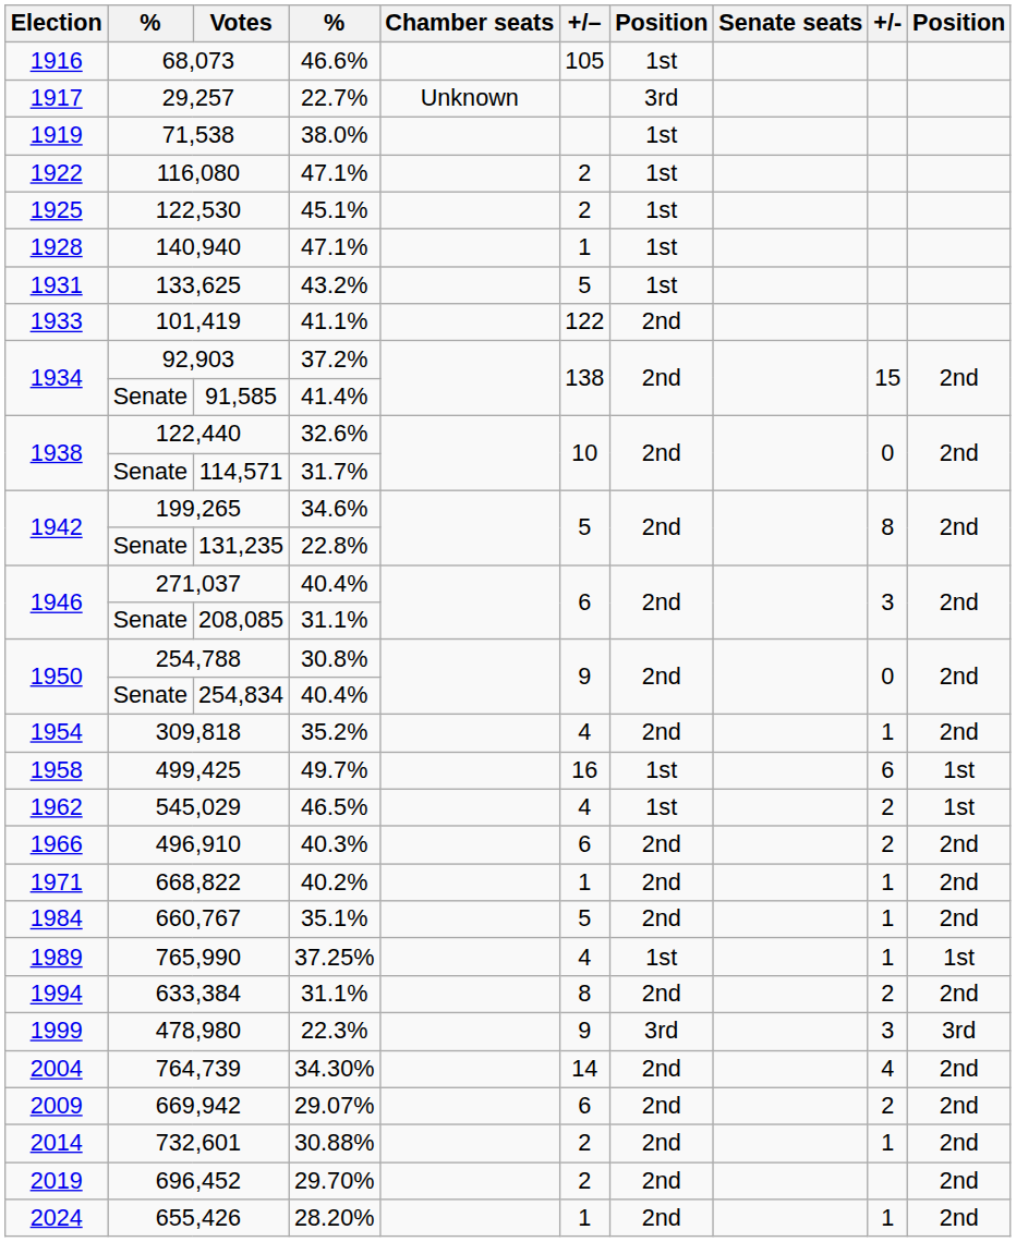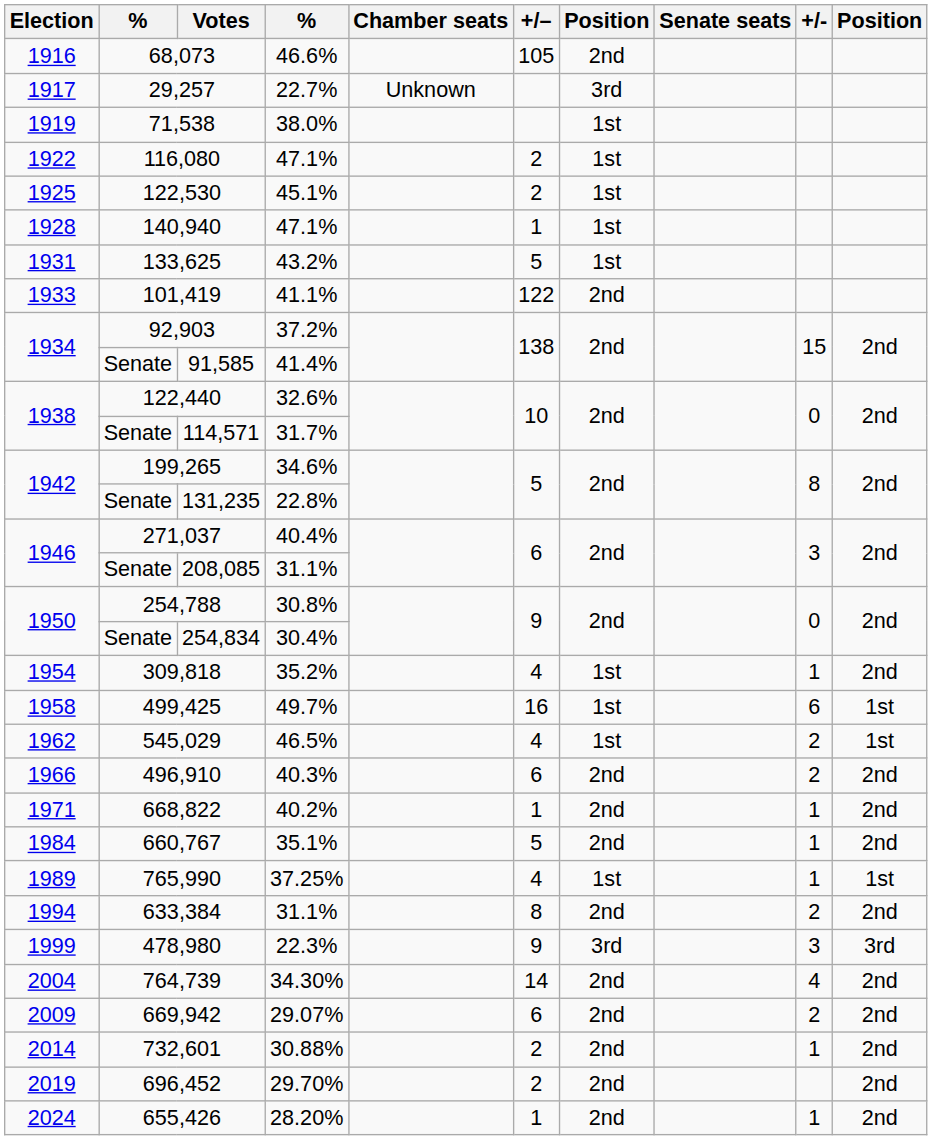 <table class="wikitable" style="text-align:center">
 <tr>
 <th><strong>Election</strong></th>
 <th><strong>%</strong></th>
 <th><strong>Votes</strong></th>
 <th><strong>%</strong></th>
 <th><strong>Chamber seats</strong></th>
 <th>+/–</th>
 <th>Position</th>
 <th>Senate seats</th>
 <th>+/-</th>
 <th>Position</th>
 </tr>
 <tr>
 <td><a href='#'>1916</a></td>
 <td colspan="2">68,073</td>
 <td>46.6%</td>
 <td></td>
 <td> 105</td>
-<td> 1st</td>
+<td> 2nd</td>
 <td></td>
 <td></td>
 <td></td>
 </tr>
 <tr>
 <td><a href='#'>1917</a></td>
 <td colspan="2">29,257</td>
 <td>22.7%</td>
 <td>Unknown</td>
 <td></td>
 <td> 3rd</td>
 <td></td>
 <td></td>
 <td></td>
 </tr>
 <tr>
 <td><a href='#'>1919</a></td>
 <td colspan="2">71,538</td>
 <td>38.0%</td>
 <td></td>
 <td></td>
 <td> 1st</td>
 <td></td>
 <td></td>
 <td></td>
 </tr>
 <tr>
 <td><a href='#'>1922</a></td>
 <td colspan="2">116,080</td>
 <td>47.1%</td>
 <td></td>
 <td> 2</td>
 <td> 1st</td>
 <td></td>
 <td></td>
 <td></td>
 </tr>
 <tr>
 <td><a href='#'>1925</a></td>
 <td colspan="2">122,530</td>
 <td>45.1%</td>
 <td></td>
 <td> 2</td>
 <td> 1st</td>
 <td></td>
 <td></td>
 <td></td>
 </tr>
 <tr>
 <td><a href='#'>1928</a></td>
 <td colspan="2">140,940</td>
 <td>47.1%</td>
 <td></td>
 <td> 1</td>
 <td> 1st</td>
 <td></td>
 <td></td>
 <td></td>
 </tr>
 <tr>
 <td><a href='#'>1931</a></td>
 <td colspan="2">133,625</td>
 <td>43.2%</td>
 <td></td>
 <td> 5</td>
 <td> 1st</td>
 <td></td>
 <td></td>
 <td></td>
 </tr>
 <tr>
 <td><a href='#'>1933</a></td>
 <td colspan="2">101,419</td>
 <td>41.1%</td>
 <td></td>
 <td> 122</td>
 <td> 2nd</td>
 <td></td>
 <td></td>
 <td></td>
 </tr>
 <tr>
 <td rowspan="2"><a href='#'>1934</a></td>
 <td colspan="2">92,903</td>
 <td>37.2%</td>
 <td rowspan="2"></td>
 <td rowspan="2"> 138</td>
 <td rowspan="2"> 2nd</td>
 <td rowspan="2"></td>
 <td rowspan="2"> 15</td>
 <td rowspan="2"> 2nd</td>
 </tr>
 <tr>
 <td>Senate</td>
 <td>91,585</td>
 <td>41.4%</td>
 </tr>
 <tr>
 <td rowspan="2"><a href='#'>1938</a></td>
 <td colspan="2">122,440</td>
 <td>32.6%</td>
 <td rowspan="2"></td>
 <td rowspan="2"> 10</td>
 <td rowspan="2"> 2nd</td>
 <td rowspan="2"></td>
 <td rowspan="2"> 0</td>
 <td rowspan="2"> 2nd</td>
 </tr>
 <tr>
 <td>Senate</td>
 <td>114,571</td>
 <td>31.7%</td>
 </tr>
 <tr>
 <td rowspan="2"><a href='#'>1942</a></td>
 <td colspan="2">199,265</td>
 <td>34.6%</td>
 <td rowspan="2"></td>
 <td rowspan="2"> 5</td>
 <td rowspan="2"> 2nd</td>
 <td rowspan="2"></td>
 <td rowspan="2"> 8</td>
 <td rowspan="2"> 2nd</td>
 </tr>
 <tr>
 <td>Senate</td>
 <td>131,235</td>
 <td>22.8%</td>
 </tr>
 <tr>
 <td rowspan="2"><a href='#'>1946</a></td>
 <td colspan="2">271,037</td>
 <td>40.4%</td>
 <td rowspan="2"></td>
 <td rowspan="2"> 6</td>
 <td rowspan="2"> 2nd</td>
 <td rowspan="2"></td>
 <td rowspan="2"> 3</td>
 <td rowspan="2"> 2nd</td>
 </tr>
 <tr>
 <td>Senate</td>
 <td>208,085</td>
 <td>31.1%</td>
 </tr>
 <tr>
 <td rowspan="2"><a href='#'>1950</a></td>
 <td colspan="2">254,788</td>
 <td>30.8%</td>
 <td rowspan="2"></td>
 <td rowspan="2"> 9</td>
 <td rowspan="2"> 2nd</td>
 <td rowspan="2"></td>
 <td rowspan="2"> 0</td>
 <td rowspan="2"> 2nd</td>
 </tr>
 <tr>
 <td>Senate</td>
 <td>254,834</td>
-<td>40.4%</td>
+<td>30.4%</td>
 </tr>
 <tr>
 <td><a href='#'>1954</a></td>
 <td colspan="2">309,818</td>
 <td>35.2%</td>
 <td></td>
 <td> 4</td>
-<td> 2nd</td>
+<td> 1st</td>
 <td></td>
 <td> 1</td>
 <td> 2nd</td>
 </tr>
 <tr>
 <td><a href='#'>1958</a></td>
 <td colspan="2">499,425</td>
 <td>49.7%</td>
 <td></td>
 <td> 16</td>
 <td> 1st</td>
 <td></td>
 <td> 6</td>
 <td> 1st</td>
 </tr>
 <tr>
 <td><a href='#'>1962</a></td>
 <td colspan="2">545,029</td>
 <td>46.5%</td>
 <td></td>
 <td> 4</td>
 <td> 1st</td>
 <td></td>
 <td> 2</td>
 <td> 1st</td>
 </tr>
 <tr>
 <td><a href='#'>1966</a></td>
 <td colspan="2">496,910</td>
 <td>40.3%</td>
 <td></td>
 <td> 6</td>
 <td> 2nd</td>
 <td></td>
 <td> 2</td>
 <td> 2nd</td>
 </tr>
 <tr>
 <td><a href='#'>1971</a></td>
 <td colspan="2">668,822</td>
 <td>40.2%</td>
 <td></td>
 <td> 1</td>
 <td> 2nd</td>
 <td></td>
 <td> 1</td>
 <td> 2nd</td>
 </tr>
 <tr>
 <td><a href='#'>1984</a></td>
 <td colspan="2">660,767</td>
 <td>35.1%</td>
 <td></td>
 <td> 5</td>
 <td> 2nd</td>
 <td></td>
 <td> 1</td>
 <td> 2nd</td>
 </tr>
 <tr>
 <td><a href='#'>1989</a></td>
 <td colspan="2">765,990</td>
 <td>37.25%</td>
 <td></td>
 <td> 4</td>
 <td> 1st</td>
 <td></td>
 <td> 1</td>
 <td> 1st</td>
 </tr>
 <tr>
 <td><a href='#'>1994</a></td>
 <td colspan="2">633,384</td>
 <td>31.1%</td>
 <td></td>
 <td> 8</td>
 <td> 2nd</td>
 <td></td>
 <td> 2</td>
 <td> 2nd</td>
 </tr>
 <tr>
 <td><a href='#'>1999</a></td>
 <td colspan="2">478,980</td>
 <td>22.3%</td>
 <td></td>
 <td> 9</td>
 <td> 3rd</td>
 <td></td>
 <td> 3</td>
 <td> 3rd</td>
 </tr>
 <tr>
 <td><a href='#'>2004</a></td>
 <td colspan="2">764,739</td>
 <td>34.30%</td>
 <td></td>
 <td> 14</td>
 <td> 2nd</td>
 <td></td>
 <td> 4</td>
 <td> 2nd</td>
 </tr>
 <tr>
 <td><a href='#'>2009</a></td>
 <td colspan="2">669,942</td>
 <td>29.07%</td>
 <td></td>
 <td> 6</td>
 <td> 2nd</td>
 <td></td>
 <td> 2</td>
 <td> 2nd</td>
 </tr>
 <tr>
 <td><a href='#'>2014</a></td>
 <td colspan="2">732,601</td>
 <td>30.88%</td>
 <td></td>
 <td> 2</td>
 <td> 2nd</td>
 <td></td>
 <td> 1</td>
 <td> 2nd</td>
 </tr>
 <tr>
 <td><a href='#'>2019</a></td>
 <td colspan="2">696,452</td>
 <td>29.70%</td>
 <td></td>
 <td> 2</td>
 <td> 2nd</td>
 <td></td>
 <td></td>
 <td> 2nd</td>
 </tr>
 <tr>
 <td><a href='#'>2024</a></td>
 <td colspan="2">655,426</td>
 <td>28.20%</td>
 <td></td>
 <td> 1</td>
 <td> 2nd</td>
 <td></td>
 <td> 1</td>
 <td> 2nd</td>
 </tr>
 </table>
